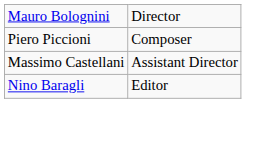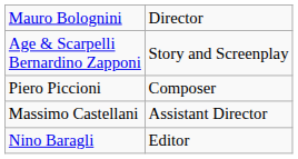 <table class="wikitable">
 <tr>
 <td><a href='#'>Mauro Bolognini</a></td>
 <td>Director</td>
+</tr>
+<tr>
+<td><a href='#'>Age & Scarpelli</a><br><a href='#'>Bernardino Zapponi</a></td>
+<td>Story and Screenplay</td>
 </tr>
 <tr>
 <td>Piero Piccioni</td>
 <td>Composer</td>
 </tr>
 <tr>
 <td>Massimo Castellani</td>
 <td>Assistant Director</td>
 </tr>
 <tr>
 <td><a href='#'>Nino Baragli</a></td>
 <td>Editor</td>
 </tr>
 </table>
